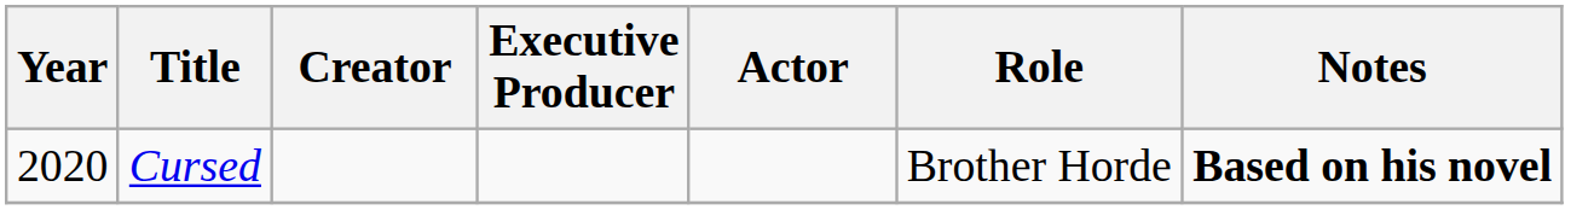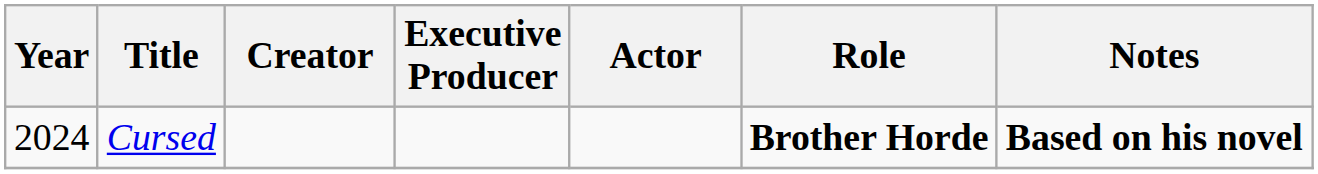 <table class="wikitable sortable">
 <tr>
 <th>Year</th>
 <th>Title</th>
 <th width=65>Creator</th>
 <th width=65>Executive Producer</th>
 <th width=65>Actor</th>
 <th>Role</th>
 <th>Notes</th>
 </tr>
 <tr>
-<td>2020</td>
+<td>2024</td>
 <td><em><a href='#'>Cursed</a></em></td>
 <td></td>
 <td></td>
 <td></td>
-<td>Brother Horde</td>
+<td><strong>Brother Horde</strong></td>
 <td><strong>Based on his novel</strong></td>
 </tr>
 <tr>
 </tr>
 </table>
